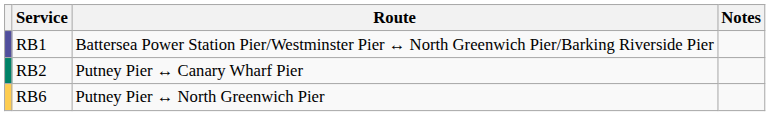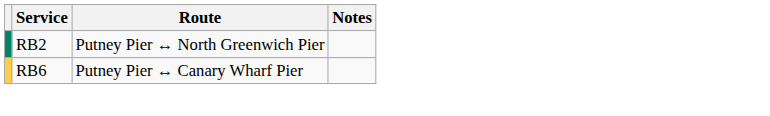 <table class="wikitable">
 <tr>
 <th></th>
 <th>Service</th>
 <th>Route</th>
 <th>Notes</th>
 </tr>
 <tr>
-<td style = "background:#514F9D"></td>
-<td>RB1</td>
-<td>Battersea Power Station Pier/Westminster Pier ↔ North Greenwich Pier/Barking Riverside Pier</td>
-<td></td>
-</tr>
-<tr>
 <td style = "background:#008267"></td>
 <td>RB2</td>
-<td>Putney Pier ↔ Canary Wharf Pier</td>
+<td>Putney Pier ↔ North Greenwich Pier</td>
 <td></td>
 </tr>
 <tr>
 <td style = "background:#FECD50"></td>
 <td>RB6</td>
-<td>Putney Pier ↔ North Greenwich Pier</td>
+<td>Putney Pier ↔ Canary Wharf Pier</td>
 <td></td>
 </tr>
 </table>
